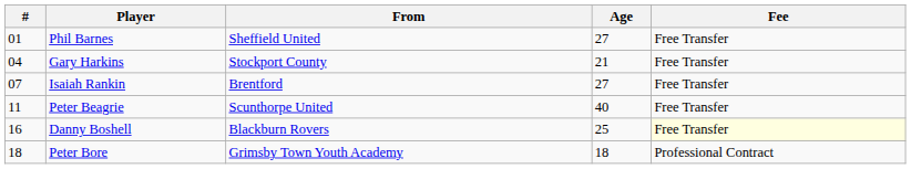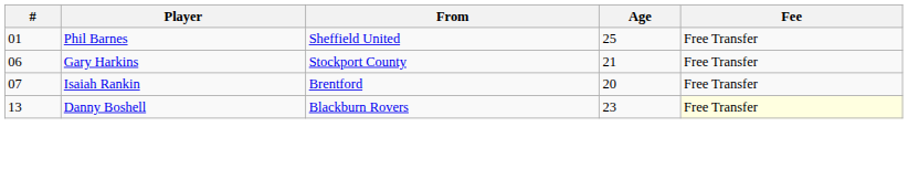 <table class="wikitable" style="text-align:center; font-size:95%;width:50%; text-align:left">
 <tr>
 <th>#</th>
 <th>Player</th>
 <th>From</th>
 <th>Age</th>
 <th>Fee</th>
 </tr>
 <tr --->
 <td>01</td>
 <td> <a href='#'>Phil Barnes</a></td>
 <td><a href='#'>Sheffield United</a></td>
-<td>27</td>
+<td>25</td>
 <td>Free Transfer</td>
 </tr>
 <tr --->
-<td>04</td>
+<td>06</td>
 <td> <a href='#'>Gary Harkins</a></td>
 <td><a href='#'>Stockport County</a></td>
 <td>21</td>
 <td>Free Transfer</td>
 </tr>
 <tr --->
 <td>07</td>
 <td> <a href='#'>Isaiah Rankin</a></td>
 <td><a href='#'>Brentford</a></td>
-<td>27</td>
+<td>20</td>
 <td>Free Transfer</td>
 </tr>
 <tr --->
-<td>11</td>
-<td> <a href='#'>Peter Beagrie</a></td>
-<td><a href='#'>Scunthorpe United</a></td>
-<td>40</td>
-<td>Free Transfer</td>
-</tr>
-<tr --->
-<td>16</td>
+<td>13</td>
 <td> <a href='#'>Danny Boshell</a></td>
 <td><a href='#'>Blackburn Rovers</a></td>
-<td>25</td>
+<td>23</td>
 <td style="background: lightyellow;">Free Transfer</td>
 </tr>
-<tr --->
-<td>18</td>
-<td> <a href='#'>Peter Bore</a></td>
-<td><a href='#'>Grimsby Town Youth Academy</a></td>
-<td>18</td>
-<td>Professional Contract</td>
-</tr>
 </table>
